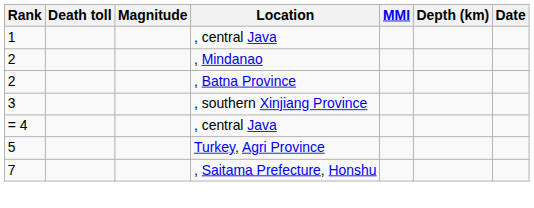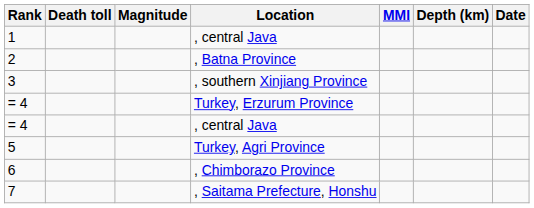 <table class="sortable wikitable" style="font-size:100%;">
 <tr>
 <th>Rank</th>
 <th>Death toll</th>
 <th>Magnitude</th>
 <th>Location</th>
 <th><a href='#'>MMI</a></th>
 <th>Depth (km)</th>
 <th>Date</th>
 </tr>
 <tr>
 <td>1</td>
 <td></td>
 <td></td>
 <td>, central <a href='#'>Java</a></td>
-<td></td>
-<td></td>
-<td></td>
-</tr>
-<tr>
-<td>2</td>
-<td></td>
-<td></td>
-<td>, <a href='#'>Mindanao</a></td>
 <td></td>
 <td></td>
 <td></td>
 </tr>
 <tr>
 <td>2</td>
 <td></td>
 <td></td>
 <td>, <a href='#'>Batna Province</a></td>
 <td></td>
 <td></td>
 <td></td>
 </tr>
 <tr>
 <td>3</td>
 <td></td>
 <td></td>
 <td>, southern <a href='#'>Xinjiang Province</a></td>
 <td></td>
 <td></td>
 <td></td>
 </tr>
 <tr>
 <td>= 4</td>
 <td></td>
 <td></td>
+<td> <a href='#'>Turkey</a>, <a href='#'>Erzurum Province</a></td>
+<td></td>
+<td></td>
+<td></td>
+</tr>
+<tr>
+<td>= 4</td>
+<td></td>
+<td></td>
 <td>, central <a href='#'>Java</a></td>
 <td></td>
 <td></td>
 <td></td>
 </tr>
 <tr>
 <td>5</td>
 <td></td>
 <td></td>
 <td> <a href='#'>Turkey</a>, <a href='#'>Agri Province</a></td>
 <td></td>
 <td></td>
 <td></td>
 </tr>
 <tr>
+<td>6</td>
+<td></td>
+<td></td>
+<td>, <a href='#'>Chimborazo Province</a></td>
+<td></td>
+<td></td>
+<td></td>
+</tr>
+<tr>
 <td>7</td>
 <td></td>
 <td></td>
 <td>, <a href='#'>Saitama Prefecture</a>, <a href='#'>Honshu</a></td>
 <td></td>
 <td></td>
 <td></td>
 </tr>
 </table>
